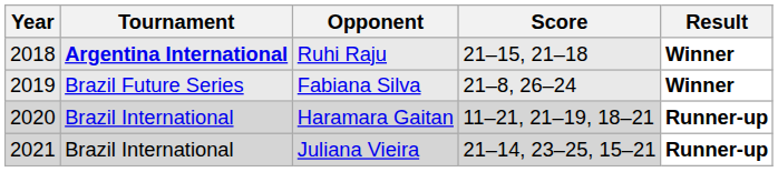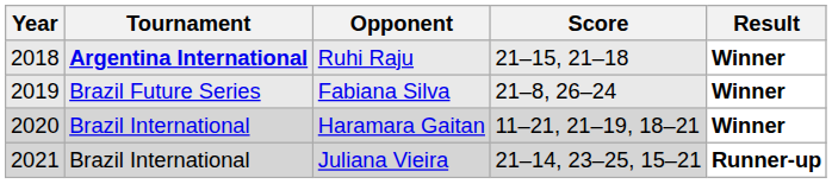 <table class="sortable wikitable" style="font-size: 90%;">
 <tr>
 <th>Year</th>
 <th>Tournament</th>
 <th>Opponent</th>
 <th>Score</th>
 <th>Result</th>
 </tr>
 <tr style="background:#E9E9E9">
 <td align="center">2018</td>
 <td align="left"><strong><a href='#'>Argentina International</a></strong></td>
 <td align="left"> <a href='#'>Ruhi Raju</a></td>
 <td align="left">21–15, 21–18</td>
 <td style="text-align:left; background:white"> <strong>Winner</strong></td>
 </tr>
 <tr style="background:#E9E9E9">
 <td align="center">2019</td>
 <td align="left"><a href='#'>Brazil Future Series</a></td>
 <td align="left"> <a href='#'>Fabiana Silva</a></td>
 <td align="left">21–8, 26–24</td>
 <td style="text-align:left; background:white"> <strong>Winner</strong></td>
 </tr>
 <tr style="background:#D5D5D5">
 <td align="center">2020</td>
 <td align="left"><a href='#'>Brazil International</a></td>
 <td align="left"> <a href='#'>Haramara Gaitan</a></td>
 <td align="left">11–21, 21–19, 18–21</td>
-<td style="text-align:left; background:white"> <strong>Runner-up</strong></td>
+<td style="text-align:left; background:white"> <strong>Winner</strong></td>
 </tr>
 <tr style="background:#D5D5D5">
 <td align="center">2021</td>
 <td align="left">Brazil International</td>
 <td align="left"> <a href='#'>Juliana Vieira</a></td>
 <td align="left">21–14, 23–25, 15–21</td>
 <td style="text-align:left; background:white"> <strong>Runner-up</strong></td>
 </tr>
 </table>
